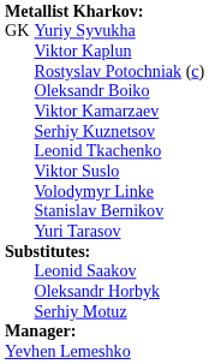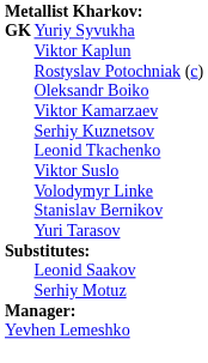 <table style="font-size: 90%" cellspacing="0" cellpadding="0">
 <tr>
 <td colspan="3"><strong>Metallist Kharkov:</strong></td>
 </tr>
 <tr>
 <th width="25"></th>
 </tr>
 <tr>
-<td>GK</td>
+<td><strong>GK</strong></td>
 <td> <a href='#'>Yuriy Syvukha</a></td>
 </tr>
 <tr>
 <td></td>
 <td> <a href='#'>Viktor Kaplun</a></td>
 </tr>
 <tr>
 <td></td>
 <td> <a href='#'>Rostyslav Potochniak</a> (<a href='#'>c</a>)</td>
 </tr>
 <tr>
 <td></td>
 <td> <a href='#'>Oleksandr Boiko</a></td>
 <td></td>
 </tr>
 <tr>
 <td></td>
 <td> <a href='#'>Viktor Kamarzaev</a></td>
 <td></td>
 </tr>
 <tr>
 <td></td>
 <td> <a href='#'>Serhiy Kuznetsov</a></td>
 <td></td>
 </tr>
 <tr>
 <td></td>
 <td> <a href='#'>Leonid Tkachenko</a></td>
 <td></td>
 </tr>
 <tr>
 <td></td>
 <td> <a href='#'>Viktor Suslo</a></td>
 <td></td>
 </tr>
 <tr>
 <td></td>
 <td> <a href='#'>Volodymyr Linke</a></td>
 </tr>
 <tr>
 <td></td>
 <td> <a href='#'>Stanislav Bernikov</a></td>
 <td></td>
 </tr>
 <tr>
 <td></td>
 <td> <a href='#'>Yuri Tarasov</a></td>
 <td></td>
 </tr>
 <tr>
 <td colspan=3><strong>Substitutes:</strong></td>
 </tr>
 <tr>
 <td></td>
 <td> <a href='#'>Leonid Saakov</a></td>
 <td></td>
 </tr>
 <tr>
 <td></td>
-<td> <a href='#'>Oleksandr Horbyk</a></td>
-<td></td>
-<td></td>
-</tr>
-<tr>
-<td></td>
 <td> <a href='#'>Serhiy Motuz</a></td>
 <td></td>
 </tr>
 <tr>
 <td colspan=3><strong>Manager:</strong></td>
 </tr>
 <tr>
 <td colspan="3"> <a href='#'>Yevhen Lemeshko</a></td>
 </tr>
 </table>
